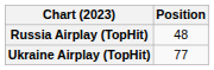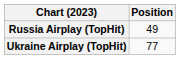 <table class="wikitable plainrowheaders" style="text-align:center">
 <tr>
 <th scope="col">Chart (2023)</th>
 <th scope="col">Position</th>
 </tr>
 <tr>
 <th scope="row">Russia Airplay (TopHit)</th>
-<td>48</td>
+<td>49</td>
 </tr>
 <tr>
 <th scope="row">Ukraine Airplay (TopHit)</th>
 <td>77</td>
 </tr>
 </table>
